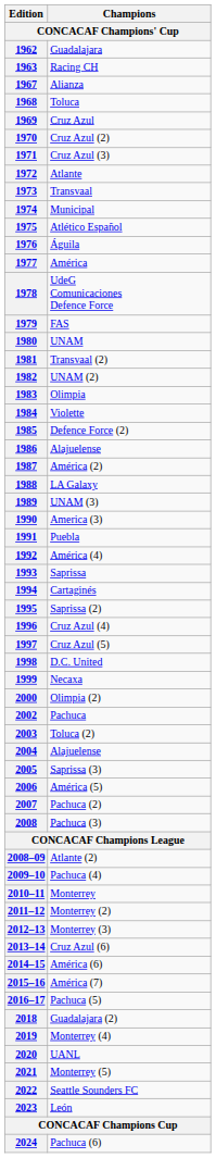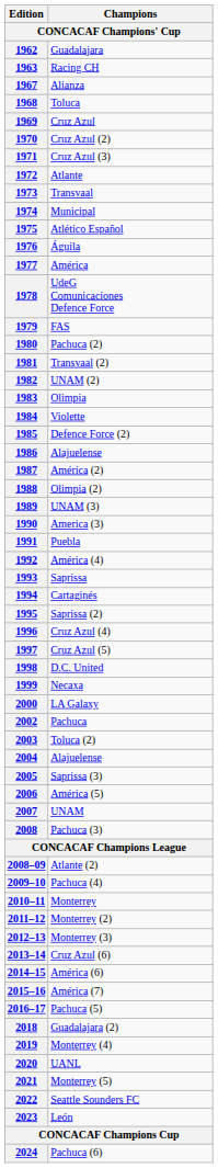 <table class="wikitable floatright" style="font-size:85%">
 <tr>
 <th>Edition</th>
 <th style="width:200px">Champions</th>
 </tr>
 <tr>
 <th colspan="2">CONCACAF Champions' Cup</th>
 </tr>
 <tr>
 <th scope="row"><a href='#'>1962</a></th>
 <td> <a href='#'>Guadalajara</a></td>
 </tr>
 <tr>
 <th scope="row"><a href='#'>1963</a></th>
 <td> <a href='#'>Racing CH</a></td>
 </tr>
 <tr>
 <th scope="row"><a href='#'>1967</a></th>
 <td> <a href='#'>Alianza</a></td>
 </tr>
 <tr>
 <th scope="row"><a href='#'>1968</a></th>
 <td> <a href='#'>Toluca</a></td>
 </tr>
 <tr>
 <th scope="row"><a href='#'>1969</a></th>
 <td> <a href='#'>Cruz Azul</a></td>
 </tr>
 <tr>
 <th scope="row"><a href='#'>1970</a></th>
 <td> <a href='#'>Cruz Azul</a> (2)</td>
 </tr>
 <tr>
 <th scope="row"><a href='#'>1971</a></th>
 <td> <a href='#'>Cruz Azul</a> (3)</td>
 </tr>
 <tr>
 <th scope="row"><a href='#'>1972</a></th>
 <td> <a href='#'>Atlante</a></td>
 </tr>
 <tr>
 <th scope="row"><a href='#'>1973</a></th>
 <td> <a href='#'>Transvaal</a></td>
 </tr>
 <tr>
 <th scope="row"><a href='#'>1974</a></th>
 <td> <a href='#'>Municipal</a></td>
 </tr>
 <tr>
 <th scope="row"><a href='#'>1975</a></th>
 <td> <a href='#'>Atlético Español</a></td>
 </tr>
 <tr>
 <th scope="row"><a href='#'>1976</a></th>
 <td> <a href='#'>Águila</a></td>
 </tr>
 <tr>
 <th scope="row"><a href='#'>1977</a></th>
 <td> <a href='#'>América</a></td>
 </tr>
 <tr>
 <th scope="row"><a href='#'>1978</a></th>
 <td> <a href='#'>UdeG</a><br> <a href='#'>Comunicaciones</a><br> <a href='#'>Defence Force</a></td>
 </tr>
 <tr>
 <th scope="row"><a href='#'>1979</a></th>
 <td> <a href='#'>FAS</a></td>
 </tr>
 <tr>
 <th scope="row"><a href='#'>1980</a></th>
-<td> <a href='#'>UNAM</a></td>
+<td> <a href='#'>Pachuca</a> (2)</td>
 </tr>
 <tr>
 <th scope="row"><a href='#'>1981</a></th>
 <td> <a href='#'>Transvaal</a> (2)</td>
 </tr>
 <tr>
 <th scope="row"><a href='#'>1982</a></th>
 <td> <a href='#'>UNAM</a> (2)</td>
 </tr>
 <tr>
 <th scope="row"><a href='#'>1983</a></th>
 <td> <a href='#'>Olimpia</a></td>
 </tr>
 <tr>
 <th scope="row"><a href='#'>1984</a></th>
 <td> <a href='#'>Violette</a></td>
 </tr>
 <tr>
 <th scope="row"><a href='#'>1985</a></th>
 <td> <a href='#'>Defence Force</a> (2)</td>
 </tr>
 <tr>
 <th scope="row"><a href='#'>1986</a></th>
 <td> <a href='#'>Alajuelense</a></td>
 </tr>
 <tr>
 <th scope="row"><a href='#'>1987</a></th>
 <td> <a href='#'>América</a> (2)</td>
 </tr>
 <tr>
 <th scope="row"><a href='#'>1988</a></th>
-<td> <a href='#'>LA Galaxy</a></td>
+<td> <a href='#'>Olimpia</a> (2)</td>
 </tr>
 <tr>
 <th scope="row"><a href='#'>1989</a></th>
 <td> <a href='#'>UNAM</a> (3)</td>
 </tr>
 <tr>
 <th scope="row"><a href='#'>1990</a></th>
 <td> <a href='#'>America</a> (3)</td>
 </tr>
 <tr>
 <th scope="row"><a href='#'>1991</a></th>
 <td> <a href='#'>Puebla</a></td>
 </tr>
 <tr>
 <th scope="row"><a href='#'>1992</a></th>
 <td> <a href='#'>América</a> (4)</td>
 </tr>
 <tr>
 <th scope="row"><a href='#'>1993</a></th>
 <td> <a href='#'>Saprissa</a></td>
 </tr>
 <tr>
 <th scope="row"><a href='#'>1994</a></th>
 <td> <a href='#'>Cartaginés</a></td>
 </tr>
 <tr>
 <th scope="row"><a href='#'>1995</a></th>
 <td> <a href='#'>Saprissa</a> (2)</td>
 </tr>
 <tr>
 <th scope="row"><a href='#'>1996</a></th>
 <td> <a href='#'>Cruz Azul</a> (4)</td>
 </tr>
 <tr>
 <th scope="row"><a href='#'>1997</a></th>
 <td> <a href='#'>Cruz Azul</a> (5)</td>
 </tr>
 <tr>
 <th scope="row"><a href='#'>1998</a></th>
 <td> <a href='#'>D.C. United</a></td>
 </tr>
 <tr>
 <th scope="row"><a href='#'>1999</a></th>
 <td> <a href='#'>Necaxa</a></td>
 </tr>
 <tr>
 <th scope="row"><a href='#'>2000</a></th>
-<td> <a href='#'>Olimpia</a> (2)</td>
+<td> <a href='#'>LA Galaxy</a></td>
 </tr>
 <tr>
 <th scope="row"><a href='#'>2002</a></th>
 <td> <a href='#'>Pachuca</a></td>
 </tr>
 <tr>
 <th scope="row"><a href='#'>2003</a></th>
 <td> <a href='#'>Toluca</a> (2)</td>
 </tr>
 <tr>
 <th scope="row"><a href='#'>2004</a></th>
 <td> <a href='#'>Alajuelense</a> </td>
 </tr>
 <tr>
 <th scope="row"><a href='#'>2005</a></th>
 <td> <a href='#'>Saprissa</a> (3)</td>
 </tr>
 <tr>
 <th scope="row"><a href='#'>2006</a></th>
 <td> <a href='#'>América</a> (5)</td>
 </tr>
 <tr>
 <th scope="row"><a href='#'>2007</a></th>
-<td> <a href='#'>Pachuca</a> (2)</td>
+<td> <a href='#'>UNAM</a></td>
 </tr>
 <tr>
 <th scope="row"><a href='#'>2008</a></th>
 <td> <a href='#'>Pachuca</a> (3)</td>
 </tr>
 <tr>
 <th colspan="2">CONCACAF Champions League</th>
 </tr>
 <tr>
 <th scope="row"><a href='#'>2008–09</a></th>
 <td> <a href='#'>Atlante</a> (2)</td>
 </tr>
 <tr>
 <th scope="row"><a href='#'>2009–10</a></th>
 <td> <a href='#'>Pachuca</a> (4)</td>
 </tr>
 <tr>
 <th scope="row"><a href='#'>2010–11</a></th>
 <td> <a href='#'>Monterrey</a></td>
 </tr>
 <tr>
 <th scope="row"><a href='#'>2011–12</a></th>
 <td> <a href='#'>Monterrey</a> (2)</td>
 </tr>
 <tr>
 <th scope="row"><a href='#'>2012–13</a></th>
 <td> <a href='#'>Monterrey</a> (3)</td>
 </tr>
 <tr>
 <th scope="row"><a href='#'>2013–14</a></th>
 <td> <a href='#'>Cruz Azul</a> (6)</td>
 </tr>
 <tr>
 <th scope="row"><a href='#'>2014–15</a></th>
 <td> <a href='#'>América</a> (6)</td>
 </tr>
 <tr>
 <th scope="row"><a href='#'>2015–16</a></th>
 <td> <a href='#'>América</a> (7)</td>
 </tr>
 <tr>
 <th scope="row"><a href='#'>2016–17</a></th>
 <td> <a href='#'>Pachuca</a> (5)</td>
 </tr>
 <tr>
 <th scope="row"><a href='#'>2018</a></th>
 <td> <a href='#'>Guadalajara</a> (2)</td>
 </tr>
 <tr>
 <th scope="row"><a href='#'>2019</a></th>
 <td> <a href='#'>Monterrey</a> (4)</td>
 </tr>
 <tr>
 <th scope="row"><a href='#'>2020</a></th>
 <td> <a href='#'>UANL</a></td>
 </tr>
 <tr>
 <th scope="row"><a href='#'>2021</a></th>
 <td> <a href='#'>Monterrey</a> (5)</td>
 </tr>
 <tr>
 <th scope="row"><a href='#'>2022</a></th>
 <td> <a href='#'>Seattle Sounders FC</a></td>
 </tr>
 <tr>
 <th scope="row"><a href='#'>2023</a></th>
 <td> <a href='#'>León</a></td>
 </tr>
 <tr>
 <th colspan="2">CONCACAF Champions Cup</th>
 </tr>
 <tr>
 <th scope="row"><a href='#'>2024</a></th>
 <td> <a href='#'>Pachuca</a> (6)</td>
 </tr>
 </table>
